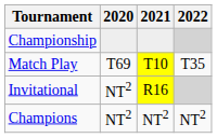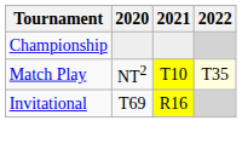 <table class="wikitable" style="text-align:center;">
 <tr>
 <th>Tournament</th>
 <th>2020</th>
 <th>2021</th>
 <th>2022</th>
 </tr>
 <tr>
 <td align="left"><a href='#'>Championship</a></td>
 <td style="background:#eeeeee;"></td>
 <td style="background:#eeeeee;"></td>
 <td colspan=1 style="background:#D3D3D3;"></td>
 </tr>
 <tr>
 <td align="left"><a href='#'>Match Play</a></td>
-<td>T69</td>
+<td>NT<sup>2</sup></td>
 <td style="background:yellow;">T10</td>
-<td>T35</td>
+<td style="background: lightyellow;">T35</td>
 </tr>
 <tr>
 <td align="left"><a href='#'>Invitational</a></td>
-<td>NT<sup>2</sup></td>
+<td>T69</td>
 <td style="background:yellow;">R16</td>
 <td colspan=1 style="background:#D3D3D3;"></td>
 </tr>
-<tr>
-<td align="left"><a href='#'>Champions</a></td>
-<td>NT<sup>2</sup></td>
-<td>NT<sup>2</sup></td>
-<td>NT<sup>2</sup></td>
-</tr>
 </table>
